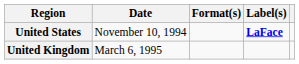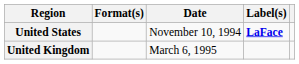 <table class="wikitable plainrowheaders">
 <tr>
 <th scope="col">Region</th>
+<th scope="col">Format(s)</th>
 <th scope="col">Date</th>
-<th scope="col">Format(s)</th>
 <th scope="col">Label(s)</th>
 <th scope="col"></th>
 </tr>
 <tr>
 <th scope="row">United States</th>
+<td></td>
 <td>November 10, 1994</td>
-<td></td>
 <td><strong><a href='#'>LaFace</a></strong></td>
 <td></td>
 </tr>
 <tr>
 <th scope="row">United Kingdom</th>
+<td></td>
 <td>March 6, 1995</td>
-<td></td>
 <td></td>
 <td></td>
 </tr>
 </table>
